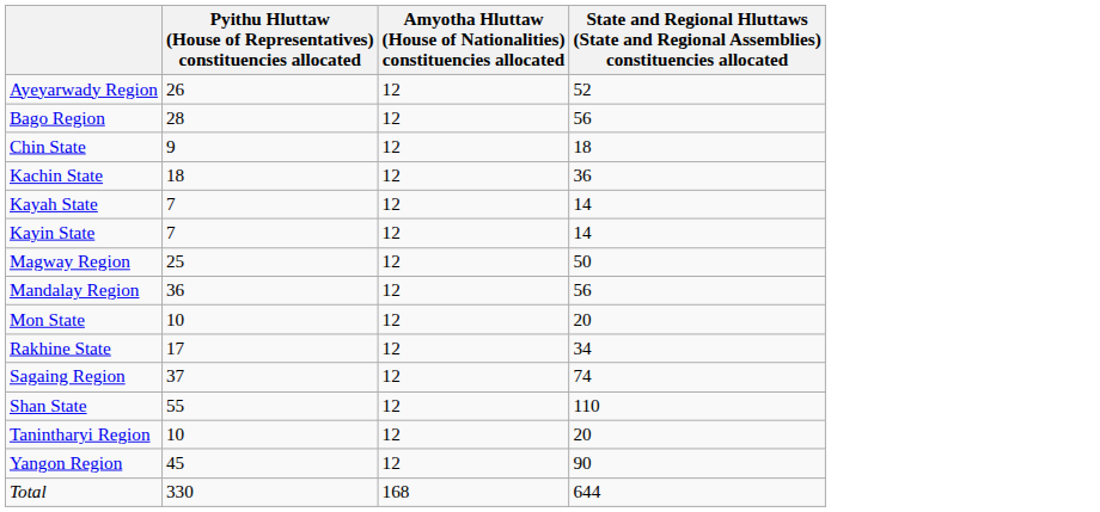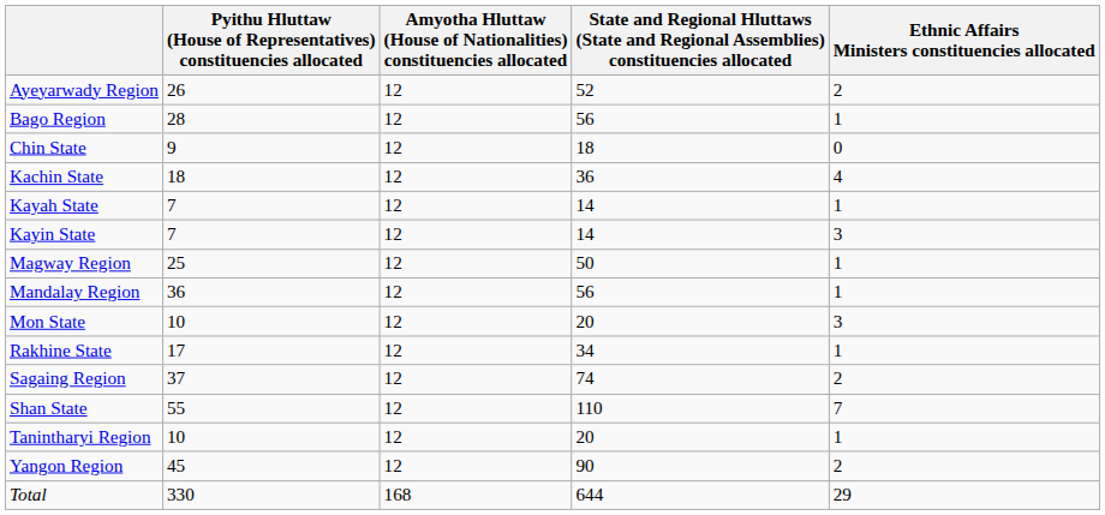 <table class="wikitable">
 <tr>
 <th></th>
 <th>Pyithu Hluttaw<br>(House of Representatives)<br>constituencies allocated</th>
 <th>Amyotha Hluttaw<br>(House of Nationalities)<br>constituencies allocated</th>
 <th>State and Regional Hluttaws<br>(State and Regional Assemblies)<br>constituencies allocated</th>
+<th>Ethnic Affairs<br>Ministers constituencies allocated</th>
 </tr>
 <tr>
 <td><a href='#'>Ayeyarwady Region</a></td>
 <td>26</td>
 <td>12</td>
 <td>52</td>
+<td>2</td>
 </tr>
 <tr>
 <td><a href='#'>Bago Region</a></td>
 <td>28</td>
 <td>12</td>
 <td>56</td>
+<td>1</td>
 </tr>
 <tr>
 <td><a href='#'>Chin State</a></td>
 <td>9</td>
 <td>12</td>
 <td>18</td>
+<td>0</td>
 </tr>
 <tr>
 <td><a href='#'>Kachin State</a></td>
 <td>18</td>
 <td>12</td>
 <td>36</td>
+<td>4</td>
 </tr>
 <tr>
 <td><a href='#'>Kayah State</a></td>
 <td>7</td>
 <td>12</td>
 <td>14</td>
+<td>1</td>
 </tr>
 <tr>
 <td><a href='#'>Kayin State</a></td>
 <td>7</td>
 <td>12</td>
 <td>14</td>
+<td>3</td>
 </tr>
 <tr>
 <td><a href='#'>Magway Region</a></td>
 <td>25</td>
 <td>12</td>
 <td>50</td>
+<td>1</td>
 </tr>
 <tr>
 <td><a href='#'>Mandalay Region</a></td>
 <td>36</td>
 <td>12</td>
 <td>56</td>
+<td>1</td>
 </tr>
 <tr>
 <td><a href='#'>Mon State</a></td>
 <td>10</td>
 <td>12</td>
 <td>20</td>
+<td>3</td>
 </tr>
 <tr>
 <td><a href='#'>Rakhine State</a></td>
 <td>17</td>
 <td>12</td>
 <td>34</td>
+<td>1</td>
 </tr>
 <tr>
 <td><a href='#'>Sagaing Region</a></td>
 <td>37</td>
 <td>12</td>
 <td>74</td>
+<td>2</td>
 </tr>
 <tr>
 <td><a href='#'>Shan State</a></td>
 <td>55</td>
 <td>12</td>
 <td>110</td>
+<td>7</td>
 </tr>
 <tr>
 <td><a href='#'>Tanintharyi Region</a></td>
 <td>10</td>
 <td>12</td>
 <td>20</td>
+<td>1</td>
 </tr>
 <tr>
 <td><a href='#'>Yangon Region</a></td>
 <td>45</td>
 <td>12</td>
 <td>90</td>
+<td>2</td>
 </tr>
 <tr>
 <td><em>Total</em></td>
 <td>330</td>
 <td>168</td>
 <td>644</td>
+<td>29</td>
 </tr>
 </table>
